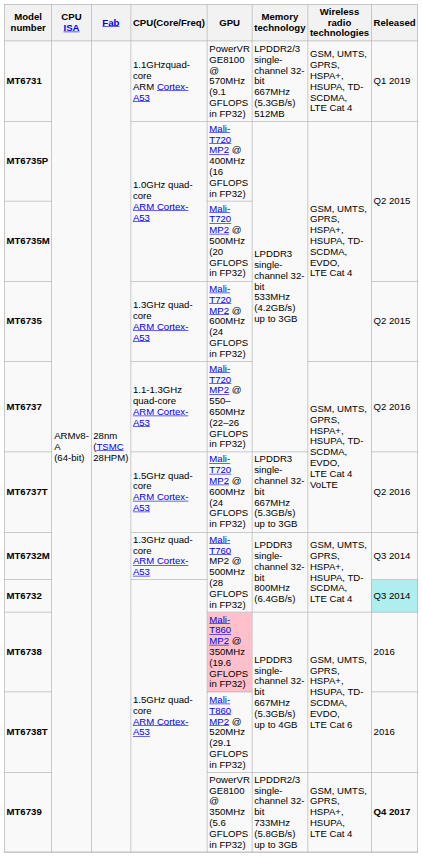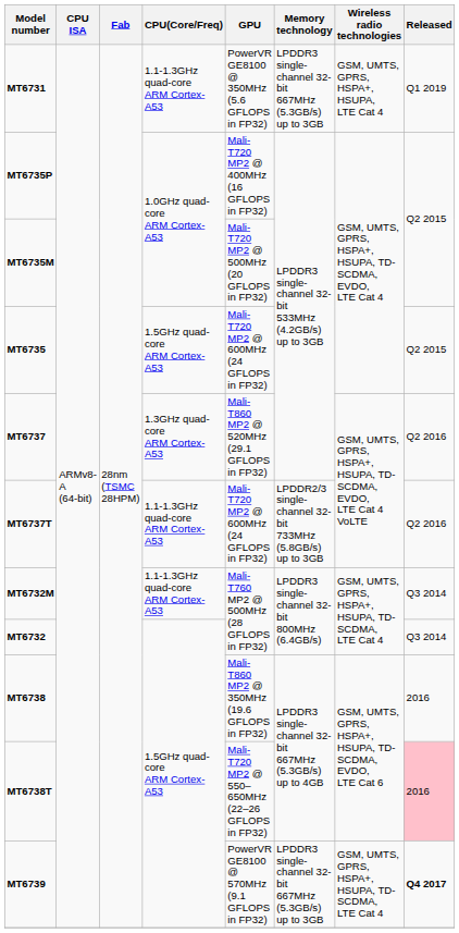 <table class="wikitable">
 <tr>
 <th>Model number</th>
 <th>CPU <a href='#'>ISA</a></th>
 <th><a href='#'>Fab</a></th>
 <th>CPU(Core/Freq)</th>
 <th>GPU</th>
 <th>Memory <br>technology</th>
 <th>Wireless radio <br>technologies</th>
 <th>Released</th>
 </tr>
 <tr>
 <td><b>MT6731</b></td>
 <td rowspan="11">ARMv8-A <br>(64-bit)</td>
 <td rowspan="11">28nm <br>(<a href='#'>TSMC</a> 28HPM)</td>
-<td>1.1GHzquad-core <br>ARM <a href='#'>Cortex-A53</a></td>
-<td>PowerVR GE8100 @ 570MHz<br>(9.1 GFLOPS in FP32)</td>
-<td>LPDDR2/3 single-channel 32-bit<br>667MHz (5.3GB/s)<br>512MB</td>
-<td>GSM, UMTS, GPRS, HSPA+, HSUPA, TD-SCDMA,<br>LTE Cat 4</td>
+<td>1.1-1.3GHz quad-core <br><a href='#'>ARM Cortex-A53</a></td>
+<td>PowerVR GE8100 @ 350MHz<br>(5.6 GFLOPS in FP32)</td>
+<td>LPDDR3 single-channel 32-bit<br>667MHz (5.3GB/s)<br>up to 3GB</td>
+<td>GSM, UMTS, GPRS, HSPA+, HSUPA,<br>LTE Cat 4</td>
 <td>Q1 2019</td>
 </tr>
 <tr>
 <td><b>MT6735P</b></td>
 <td rowspan="2">1.0GHz quad-core <br><a href='#'>ARM Cortex-A53</a></td>
 <td><a href='#'>Mali-T720 MP2</a> @ 400MHz<br>(16 GFLOPS in FP32)</td>
 <td rowspan="4">LPDDR3 single-channel 32-bit<br>533MHz (4.2GB/s)<br>up to 3GB</td>
 <td rowspan="3">GSM, UMTS, GPRS, HSPA+, HSUPA, TD-SCDMA, EVDO, <br>LTE Cat 4</td>
 <td rowspan="2">Q2 2015</td>
 </tr>
 <tr>
 <td><b>MT6735M</b></td>
 <td><a href='#'>Mali-T720 MP2</a> @ 500MHz<br>(20 GFLOPS in FP32)</td>
 </tr>
 <tr>
 <td><b>MT6735</b></td>
-<td>1.3GHz quad-core <br><a href='#'>ARM Cortex-A53</a></td>
+<td>1.5GHz quad-core <br><a href='#'>ARM Cortex-A53</a></td>
 <td><a href='#'>Mali-T720 MP2</a> @ 600MHz<br>(24 GFLOPS in FP32)</td>
 <td>Q2 2015</td>
 </tr>
 <tr>
 <td><b>MT6737</b></td>
-<td>1.1-1.3GHz quad-core <br><a href='#'>ARM Cortex-A53</a></td>
-<td><a href='#'>Mali-T720 MP2</a> @ 550–650MHz<br>(22–26 GFLOPS in FP32)</td>
+<td>1.3GHz quad-core <br><a href='#'>ARM Cortex-A53</a></td>
+<td><a href='#'>Mali-T860 MP2</a> @ 520MHz<br>(29.1 GFLOPS in FP32)</td>
 <td rowspan="2">GSM, UMTS, GPRS, HSPA+, HSUPA, TD-SCDMA, EVDO, <br>LTE Cat 4 VoLTE</td>
 <td>Q2 2016</td>
 </tr>
 <tr>
 <td><b>MT6737T</b></td>
-<td>1.5GHz quad-core <br><a href='#'>ARM Cortex-A53</a></td>
+<td>1.1-1.3GHz quad-core <br><a href='#'>ARM Cortex-A53</a></td>
 <td><a href='#'>Mali-T720 MP2</a> @ 600MHz<br>(24 GFLOPS in FP32)</td>
-<td>LPDDR3 single-channel 32-bit<br>667MHz (5.3GB/s)<br>up to 3GB</td>
+<td>LPDDR2/3 single-channel 32-bit<br>733MHz (5.8GB/s)<br>up to 3GB</td>
 <td>Q2 2016</td>
 </tr>
 <tr>
 <td><b>MT6732M</b></td>
-<td>1.3GHz quad-core <br><a href='#'>ARM Cortex-A53</a></td>
+<td>1.1-1.3GHz quad-core <br><a href='#'>ARM Cortex-A53</a></td>
 <td rowspan="2"><a href='#'>Mali-T760</a> MP2 @ 500MHz<br>(28 GFLOPS in FP32)</td>
 <td rowspan="2">LPDDR3 single-channel 32-bit<br>800MHz (6.4GB/s)</td>
 <td rowspan="2">GSM, UMTS, GPRS, HSPA+, HSUPA, TD-SCDMA,<br>LTE Cat 4</td>
 <td>Q3 2014</td>
 </tr>
 <tr>
 <td><b>MT6732</b></td>
 <td rowspan="4">1.5GHz quad-core <br><a href='#'>ARM Cortex-A53</a></td>
-<td style="background: paleturquoise;">Q3 2014</td>
+<td>Q3 2014</td>
 </tr>
 <tr>
 <td><b>MT6738</b></td>
-<td style="background: pink;"><a href='#'>Mali-T860 MP2</a> @ 350MHz<br>(19.6 GFLOPS in FP32)</td>
+<td><a href='#'>Mali-T860 MP2</a> @ 350MHz<br>(19.6 GFLOPS in FP32)</td>
 <td rowspan="2">LPDDR3 single-channel 32-bit<br>667MHz (5.3GB/s)<br>up to 4GB</td>
 <td rowspan="2">GSM, UMTS, GPRS, HSPA+, HSUPA, TD-SCDMA, EVDO, <br>LTE Cat 6</td>
 <td>2016</td>
 </tr>
 <tr>
 <td><b>MT6738T</b></td>
-<td><a href='#'>Mali-T860 MP2</a> @ 520MHz<br>(29.1 GFLOPS in FP32)</td>
-<td>2016</td>
+<td><a href='#'>Mali-T720 MP2</a> @ 550–650MHz<br>(22–26 GFLOPS in FP32)</td>
+<td style="background: pink;">2016</td>
 </tr>
 <tr>
 <td><b>MT6739</b></td>
-<td>PowerVR GE8100 @ 350MHz<br>(5.6 GFLOPS in FP32)</td>
-<td>LPDDR2/3 single-channel 32-bit<br>733MHz (5.8GB/s)<br>up to 3GB</td>
-<td>GSM, UMTS, GPRS, HSPA+, HSUPA,<br>LTE Cat 4</td>
+<td>PowerVR GE8100 @ 570MHz<br>(9.1 GFLOPS in FP32)</td>
+<td>LPDDR3 single-channel 32-bit<br>667MHz (5.3GB/s)<br>up to 3GB</td>
+<td>GSM, UMTS, GPRS, HSPA+, HSUPA, TD-SCDMA,<br>LTE Cat 4</td>
 <td><strong>Q4 2017</strong></td>
 </tr>
 <tr>
 </tr>
 </table>
